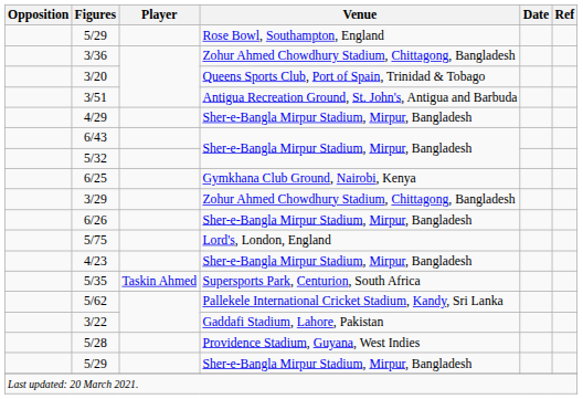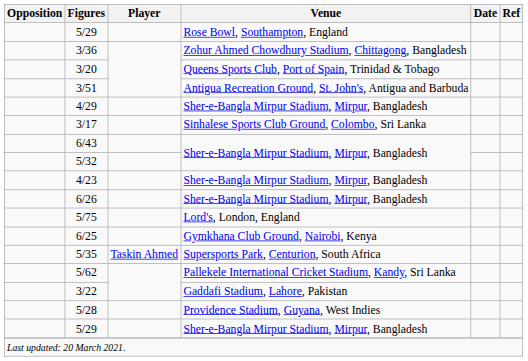 <table class="wikitable sortable">
 <tr>
 <th scope=col>Opposition</th>
 <th scope=col>Figures</th>
 <th scope=col>Player</th>
 <th scope=col>Venue</th>
 <th scope=col>Date</th>
 <th scope=col>Ref</th>
 </tr>
 <tr>
 <td></td>
 <td scope=row style=text-align:center;>5/29</td>
 <td></td>
 <td><a href='#'>Rose Bowl</a>, <a href='#'>Southampton</a>, England</td>
 <td> </td>
 <td></td>
 </tr>
 <tr>
 <td></td>
 <td scope=row style=text-align:center;>3/36</td>
 <td rowspan=3></td>
 <td><a href='#'>Zohur Ahmed Chowdhury Stadium</a>, <a href='#'>Chittagong</a>, Bangladesh</td>
 <td> </td>
 <td></td>
 </tr>
 <tr>
 <td></td>
 <td scope=row style=text-align:center;>3/20</td>
 <td><a href='#'>Queens Sports Club</a>, <a href='#'>Port of Spain</a>, Trinidad & Tobago</td>
 <td> </td>
 <td></td>
 </tr>
 <tr>
 <td></td>
 <td scope=row style=text-align:center;>3/51</td>
 <td><a href='#'>Antigua Recreation Ground</a>, <a href='#'>St. John's</a>, Antigua and Barbuda</td>
 <td></td>
 <td></td>
 </tr>
 <tr>
 <td></td>
 <td scope=row style=text-align:center;>4/29</td>
 <td></td>
 <td><a href='#'>Sher-e-Bangla Mirpur Stadium</a>, <a href='#'>Mirpur</a>, Bangladesh</td>
 <td></td>
 <td></td>
 </tr>
 <tr>
 <td></td>
+<td scope=row style=text-align:center;>3/17</td>
+<td></td>
+<td><a href='#'>Sinhalese Sports Club Ground</a>, <a href='#'>Colombo</a>, Sri Lanka</td>
+<td></td>
+<td></td>
+</tr>
+<tr>
+<td></td>
 <td scope=row style=text-align:center;>6/43</td>
 <td></td>
 <td rowspan=2><a href='#'>Sher-e-Bangla Mirpur Stadium</a>, <a href='#'>Mirpur</a>, Bangladesh</td>
 <td></td>
 <td></td>
 </tr>
 <tr>
 <td></td>
 <td scope=row style=text-align:center;>5/32</td>
 <td></td>
 <td></td>
 <td></td>
 </tr>
 <tr>
 <td></td>
-<td scope=row style=text-align:center;>6/25</td>
+<td scope=row style=text-align:center;>4/23</td>
 <td></td>
-<td><a href='#'>Gymkhana Club Ground</a>, <a href='#'>Nairobi</a>, Kenya</td>
+<td><a href='#'>Sher-e-Bangla Mirpur Stadium</a>, <a href='#'>Mirpur</a>, Bangladesh</td>
 <td></td>
-<td></td>
-</tr>
-<tr>
-<td></td>
-<td scope=row style=text-align:center;>3/29</td>
-<td></td>
-<td><a href='#'>Zohur Ahmed Chowdhury Stadium</a>, <a href='#'>Chittagong</a>, Bangladesh</td>
-<td> </td>
 <td></td>
 </tr>
 <tr>
 <td></td>
 <td scope=row style=text-align:center;>6/26</td>
 <td></td>
 <td><a href='#'>Sher-e-Bangla Mirpur Stadium</a>, <a href='#'>Mirpur</a>, Bangladesh</td>
 <td></td>
 <td></td>
 </tr>
 <tr>
 <td></td>
 <td scope=row style=text-align:center;>5/75</td>
 <td></td>
 <td><a href='#'>Lord's</a>, London, England</td>
 <td> </td>
 <td></td>
 </tr>
 <tr>
 <td></td>
-<td scope=row style=text-align:center;>4/23</td>
+<td scope=row style=text-align:center;>6/25</td>
 <td></td>
-<td><a href='#'>Sher-e-Bangla Mirpur Stadium</a>, <a href='#'>Mirpur</a>, Bangladesh</td>
+<td><a href='#'>Gymkhana Club Ground</a>, <a href='#'>Nairobi</a>, Kenya</td>
 <td></td>
 <td></td>
 </tr>
 <tr>
 <td></td>
 <td scope=row style=text-align:center;>5/35</td>
 <td><a href='#'>Taskin Ahmed</a></td>
 <td><a href='#'>Supersports Park</a>, <a href='#'>Centurion</a>, South Africa</td>
 <td></td>
 <td></td>
 </tr>
 <tr>
 <td></td>
 <td scope=row style=text-align:center;>5/62</td>
 <td rowspan=2></td>
 <td><a href='#'>Pallekele International Cricket Stadium</a>, <a href='#'>Kandy</a>, Sri Lanka</td>
 <td></td>
 <td></td>
 </tr>
 <tr>
 <td></td>
 <td scope=row style=text-align:center;>3/22</td>
 <td><a href='#'>Gaddafi Stadium</a>, <a href='#'>Lahore</a>, Pakistan</td>
 <td></td>
 <td></td>
 </tr>
 <tr>
 <td></td>
 <td scope=row style=text-align:center;>5/28</td>
 <td></td>
 <td><a href='#'>Providence Stadium</a>, <a href='#'>Guyana</a>, West Indies</td>
 <td></td>
 <td></td>
 </tr>
 <tr>
 <td></td>
 <td scope=row style=text-align:center;>5/29</td>
 <td></td>
 <td><a href='#'>Sher-e-Bangla Mirpur Stadium</a>, <a href='#'>Mirpur</a>, Bangladesh</td>
 <td></td>
 <td></td>
 </tr>
 <tr>
 </tr>
 <tr class=sortbottom>
 <td colspan=6><small><em>Last updated: 20 March 2021.</em></small></td>
 </tr>
 </table>
